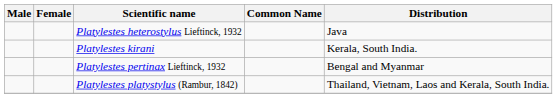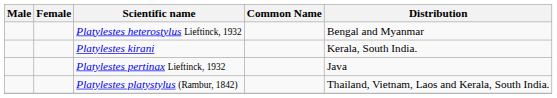 <table class="wikitable">
 <tr>
 <th>Male</th>
 <th>Female</th>
 <th>Scientific name</th>
 <th>Common Name</th>
 <th>Distribution</th>
 </tr>
 <tr>
 <td></td>
 <td></td>
 <td><em><a href='#'>Platylestes heterostylus</a></em> <small>Lieftinck, 1932</small></td>
 <td></td>
-<td>Java</td>
+<td>Bengal and Myanmar</td>
 </tr>
 <tr>
 <td></td>
 <td></td>
 <td><em><a href='#'>Platylestes kirani</a></em> </td>
 <td></td>
 <td>Kerala, South India.</td>
 </tr>
 <tr>
 <td></td>
 <td></td>
 <td><em><a href='#'>Platylestes pertinax</a></em> <small>Lieftinck, 1932</small></td>
 <td></td>
-<td>Bengal and Myanmar</td>
+<td>Java</td>
 </tr>
 <tr>
 <td></td>
 <td></td>
 <td><em><a href='#'>Platylestes platystylus</a></em> <small>(Rambur, 1842)</small></td>
 <td></td>
 <td>Thailand, Vietnam, Laos and Kerala, South India.</td>
 </tr>
 <tr>
 </tr>
 </table>
